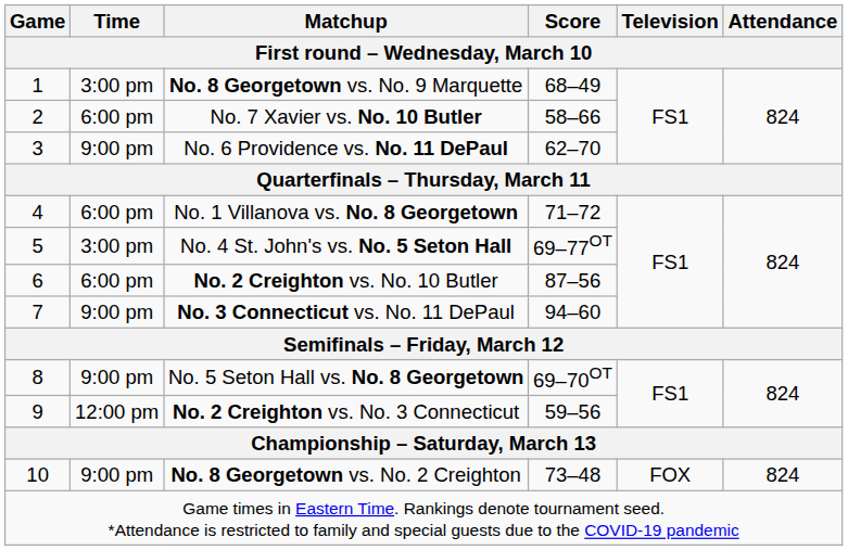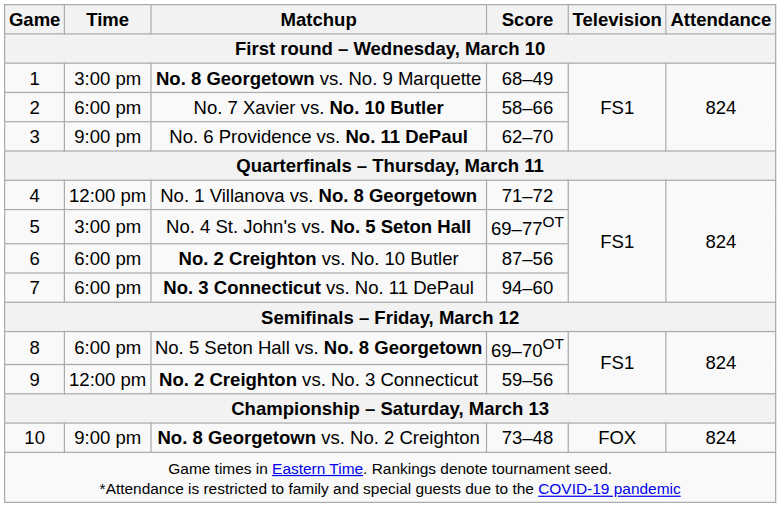 <table class="wikitable" style="font-size: 95%;text-align:center">
 <tr>
 <th>Game</th>
 <th>Time</th>
 <th>Matchup</th>
 <th>Score</th>
 <th>Television</th>
 <th>Attendance</th>
 </tr>
 <tr>
 <th colspan=6>First round – Wednesday, March 10</th>
 </tr>
 <tr>
 <td>1</td>
 <td>3:00 pm</td>
 <td><strong>No. 8 Georgetown</strong> vs. No. 9 Marquette</td>
 <td>68–49</td>
 <td rowspan=3>FS1</td>
 <td rowspan=3>824</td>
 </tr>
 <tr>
 <td>2</td>
 <td>6:00 pm</td>
 <td>No. 7 Xavier vs. <strong>No. 10 Butler</strong></td>
 <td>58–66</td>
 </tr>
 <tr>
 <td>3</td>
 <td>9:00 pm</td>
 <td>No. 6 Providence vs. <strong>No. 11 DePaul</strong></td>
 <td>62–70</td>
 </tr>
 <tr>
 <th colspan=6>Quarterfinals – Thursday, March 11</th>
 </tr>
 <tr>
 <td>4</td>
-<td>6:00 pm</td>
+<td>12:00 pm</td>
 <td>No. 1 Villanova vs. <strong>No. 8 Georgetown</strong></td>
 <td>71–72</td>
 <td rowspan=4>FS1</td>
 <td rowspan=4>824</td>
 </tr>
 <tr>
 <td>5</td>
 <td>3:00 pm</td>
 <td>No. 4 St. John's vs. <strong>No. 5 Seton Hall</strong></td>
 <td>69–77<sup>OT</sup></td>
 </tr>
 <tr>
 <td>6</td>
 <td>6:00 pm</td>
 <td><strong>No. 2 Creighton</strong> vs. No. 10 Butler</td>
 <td>87–56</td>
 </tr>
 <tr>
 <td>7</td>
-<td>9:00 pm</td>
+<td>6:00 pm</td>
 <td><strong>No. 3 Connecticut</strong> vs. No. 11 DePaul</td>
 <td>94–60</td>
 </tr>
 <tr>
 <th colspan=6>Semifinals – Friday, March 12</th>
 </tr>
 <tr>
 <td>8</td>
-<td>9:00 pm</td>
+<td>6:00 pm</td>
 <td>No. 5 Seton Hall vs. <strong>No. 8 Georgetown</strong></td>
 <td>69–70<sup>OT</sup></td>
 <td rowspan=2>FS1</td>
 <td rowspan=2>824</td>
 </tr>
 <tr>
 <td>9</td>
 <td>12:00 pm</td>
 <td><strong>No. 2 Creighton</strong> vs. No. 3 Connecticut</td>
 <td>59–56</td>
 </tr>
 <tr>
 <th colspan=6>Championship – Saturday, March 13</th>
 </tr>
 <tr>
 <td>10</td>
 <td>9:00 pm</td>
 <td><strong>No. 8 Georgetown</strong> vs. No. 2 Creighton</td>
 <td>73–48</td>
 <td>FOX</td>
 <td>824</td>
 </tr>
 <tr>
 <td colspan=6><small>Game times in <a href='#'>Eastern Time</a>. Rankings denote tournament seed.</small><br><small>*Attendance is restricted to family and special guests due to the <a href='#'>COVID-19 pandemic</a></small></td>
 </tr>
 </table>
